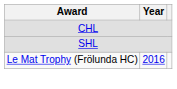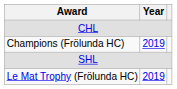 <table class="wikitable">
 <tr>
 <th>Award</th>
 <th>Year</th>
 <th></th>
 </tr>
 <tr ALIGN="center" bgcolor="#e0e0e0">
 <td colspan="3"><a href='#'>CHL</a></td>
 </tr>
+<tr>
+<td>Champions (Frölunda HC)</td>
+<td><a href='#'>2019</a></td>
+<td></td>
+</tr>
 <tr ALIGN="center" bgcolor="#e0e0e0">
 <td colspan="3"><a href='#'>SHL</a></td>
 </tr>
 <tr>
 <td><a href='#'>Le Mat Trophy</a> (Frölunda HC)</td>
-<td><a href='#'>2016</a></td>
+<td><a href='#'>2019</a></td>
 <td></td>
 </tr>
 </table>
